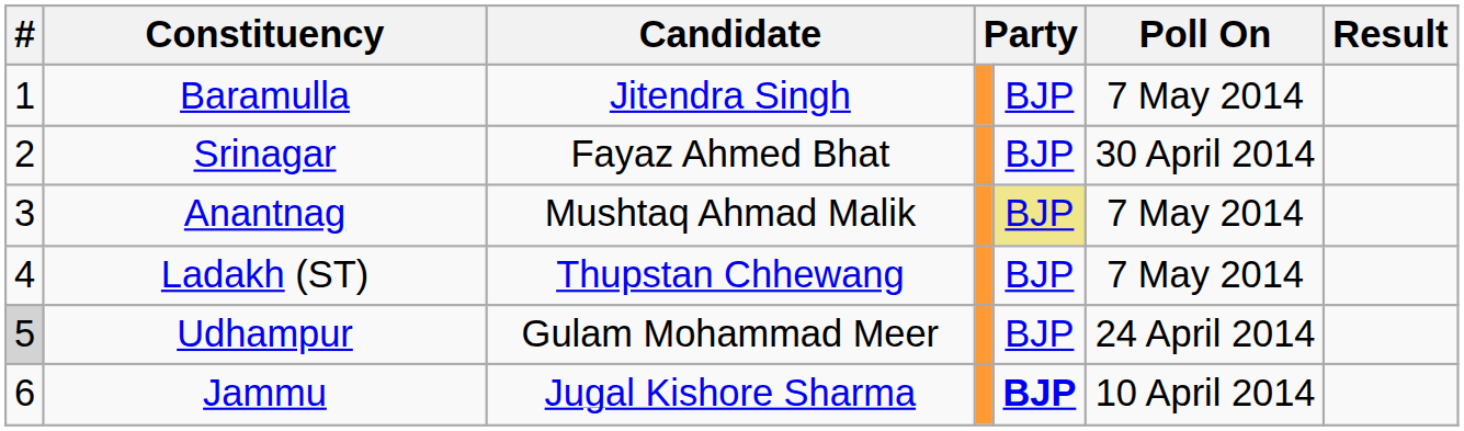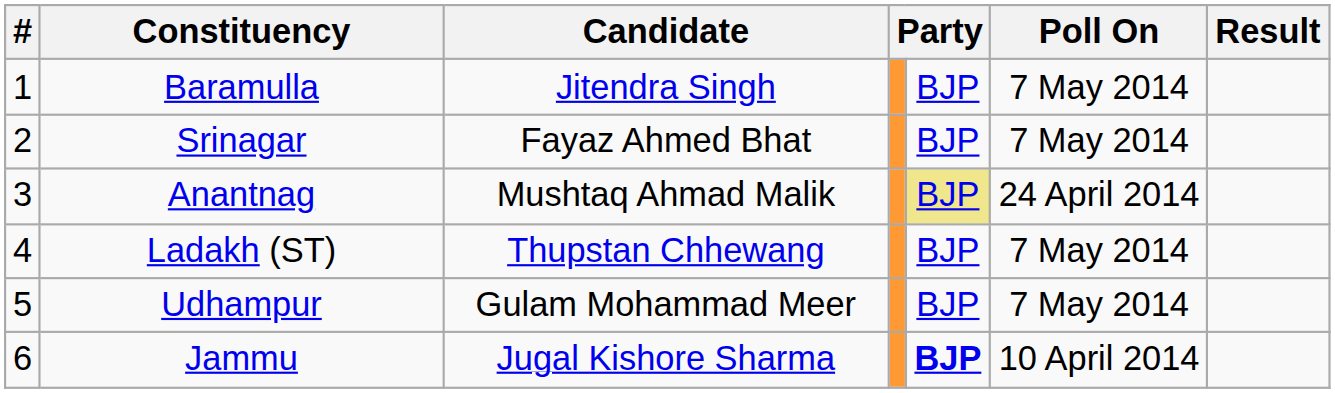 <table class="wikitable sortable" style="text-align:center;">
 <tr>
 <th>#</th>
 <th style="width:180px;">Constituency</th>
 <th style="width:200px;">Candidate</th>
 <th colspan="2">Party</th>
 <th>Poll On</th>
 <th>Result</th>
 </tr>
 <tr>
 <td style="text-align:center;">1</td>
 <td><a href='#'>Baramulla</a></td>
 <td><a href='#'>Jitendra Singh</a></td>
 <td bgcolor=#FF9933></td>
 <td><a href='#'>BJP</a></td>
 <td>7 May 2014</td>
 <td></td>
 </tr>
 <tr>
 <td style="text-align:center;">2</td>
 <td><a href='#'>Srinagar</a></td>
 <td>Fayaz Ahmed Bhat</td>
 <td bgcolor="#FF9933"></td>
 <td><a href='#'>BJP</a></td>
-<td>30 April 2014</td>
+<td>7 May 2014</td>
 <td></td>
 </tr>
 <tr>
 <td style="text-align:center;">3</td>
 <td><a href='#'>Anantnag</a></td>
 <td>Mushtaq Ahmad Malik</td>
 <td bgcolor="#FF9933"></td>
 <td style="background: khaki;"><a href='#'>BJP</a></td>
-<td>7 May 2014</td>
+<td>24 April 2014</td>
 <td></td>
 </tr>
 <tr>
 <td style="text-align:center;">4</td>
 <td><a href='#'>Ladakh</a> (ST)</td>
 <td><a href='#'>Thupstan Chhewang</a></td>
 <td bgcolor="#FF9933"></td>
 <td><a href='#'>BJP</a></td>
 <td>7 May 2014</td>
 <td></td>
 </tr>
 <tr>
-<td style="background: lightgrey; text-align:center;">5</td>
+<td style="text-align:center;">5</td>
 <td><a href='#'>Udhampur</a></td>
 <td>Gulam Mohammad Meer</td>
 <td bgcolor="#FF9933"></td>
 <td><a href='#'>BJP</a></td>
-<td>24 April 2014</td>
+<td>7 May 2014</td>
 <td></td>
 </tr>
 <tr>
 <td style="text-align:center;">6</td>
 <td><a href='#'>Jammu</a></td>
 <td><a href='#'>Jugal Kishore Sharma</a></td>
 <td bgcolor="#FF9933"></td>
 <td><strong><a href='#'>BJP</a></strong></td>
 <td>10 April 2014</td>
 <td></td>
 </tr>
 </table>
